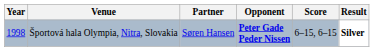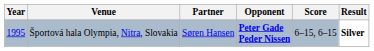 <table class="sortable wikitable" style="font-size: 90%;">
 <tr>
 <th>Year</th>
 <th>Venue</th>
 <th>Partner</th>
 <th>Opponent</th>
 <th>Score</th>
 <th>Result</th>
 </tr>
 <tr style="background:#AABBCC">
-<td align="center"><a href='#'>1998</a></td>
+<td align="center"><a href='#'>1995</a></td>
 <td align="left">Športová hala Olympia, <a href='#'>Nitra</a>, Slovakia</td>
 <td align="left"> <a href='#'>Søren Hansen</a></td>
 <td align="left"><strong> <a href='#'>Peter Gade</a> <br>  <a href='#'>Peder Nissen</a></strong></td>
 <td align="left">6–15, 6–15</td>
 <td style="text-align:left; background:white"> <strong>Silver</strong></td>
 </tr>
 </table>
